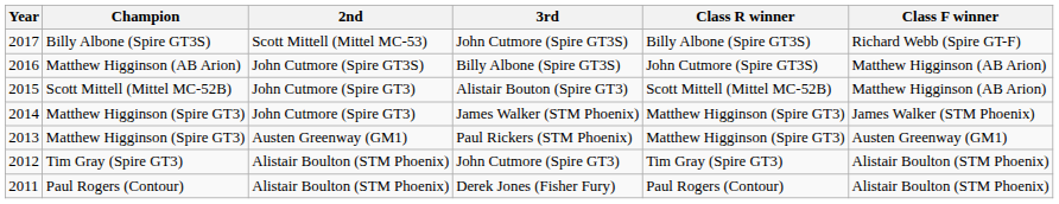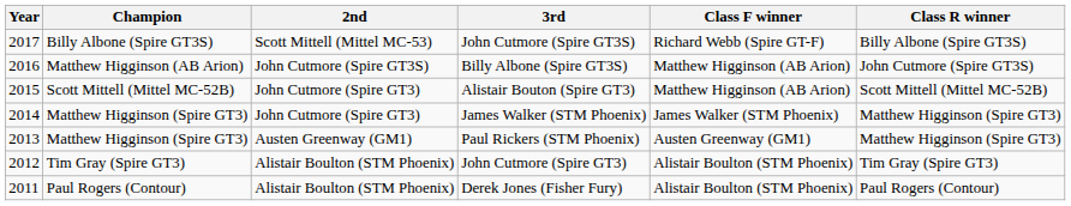 <table class="wikitable">
 <tr>
 <th>Year</th>
 <th>Champion</th>
 <th>2nd</th>
 <th>3rd</th>
+<th>Class F winner</th>
 <th>Class R winner</th>
-<th>Class F winner</th>
 </tr>
 <tr>
 <td>2017</td>
 <td>Billy Albone (Spire GT3S)</td>
 <td>Scott Mittell (Mittel MC-53)</td>
 <td>John Cutmore (Spire GT3S)</td>
+<td>Richard Webb (Spire GT-F)</td>
 <td>Billy Albone (Spire GT3S)</td>
-<td>Richard Webb (Spire GT-F)</td>
 </tr>
 <tr>
 <td>2016</td>
 <td>Matthew Higginson (AB Arion)</td>
 <td>John Cutmore (Spire GT3S)</td>
 <td>Billy Albone (Spire GT3S)</td>
+<td>Matthew Higginson (AB Arion)</td>
 <td>John Cutmore (Spire GT3S)</td>
-<td>Matthew Higginson (AB Arion)</td>
 </tr>
 <tr>
 <td>2015</td>
 <td>Scott Mittell (Mittel MC-52B)</td>
 <td>John Cutmore (Spire GT3)</td>
 <td>Alistair Bouton (Spire GT3)</td>
+<td>Matthew Higginson (AB Arion)</td>
 <td>Scott Mittell (Mittel MC-52B)</td>
-<td>Matthew Higginson (AB Arion)</td>
 </tr>
 <tr>
 <td>2014</td>
 <td>Matthew Higginson (Spire GT3)</td>
 <td>John Cutmore (Spire GT3)</td>
 <td>James Walker (STM Phoenix)</td>
+<td>James Walker (STM Phoenix)</td>
 <td>Matthew Higginson (Spire GT3)</td>
-<td>James Walker (STM Phoenix)</td>
 </tr>
 <tr>
 <td>2013</td>
 <td>Matthew Higginson (Spire GT3)</td>
 <td>Austen Greenway (GM1)</td>
 <td>Paul Rickers (STM Phoenix)</td>
+<td>Austen Greenway (GM1)</td>
 <td>Matthew Higginson (Spire GT3)</td>
-<td>Austen Greenway (GM1)</td>
 </tr>
 <tr>
 <td>2012</td>
 <td>Tim Gray (Spire GT3)</td>
 <td>Alistair Boulton (STM Phoenix)</td>
 <td>John Cutmore (Spire GT3)</td>
+<td>Alistair Boulton (STM Phoenix)</td>
 <td>Tim Gray (Spire GT3)</td>
-<td>Alistair Boulton (STM Phoenix)</td>
 </tr>
 <tr>
 <td>2011</td>
 <td>Paul Rogers (Contour)</td>
 <td>Alistair Boulton (STM Phoenix)</td>
 <td>Derek Jones (Fisher Fury)</td>
+<td>Alistair Boulton (STM Phoenix)</td>
 <td>Paul Rogers (Contour)</td>
-<td>Alistair Boulton (STM Phoenix)</td>
 </tr>
 </table>
